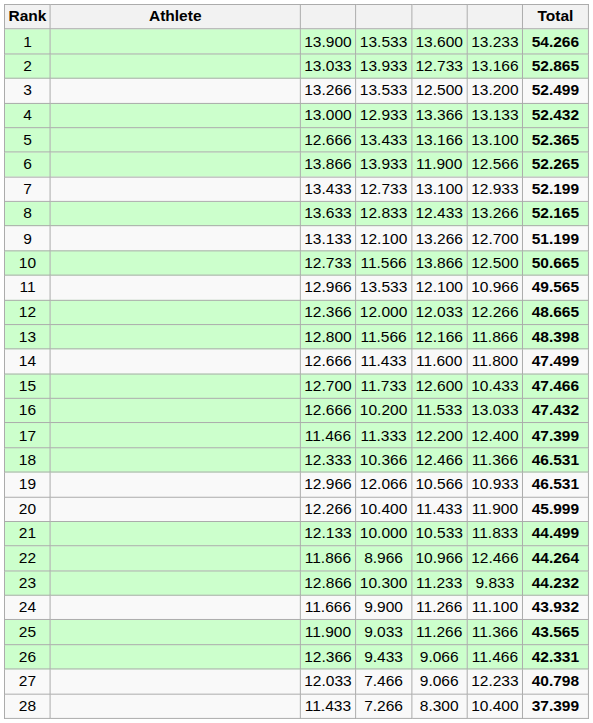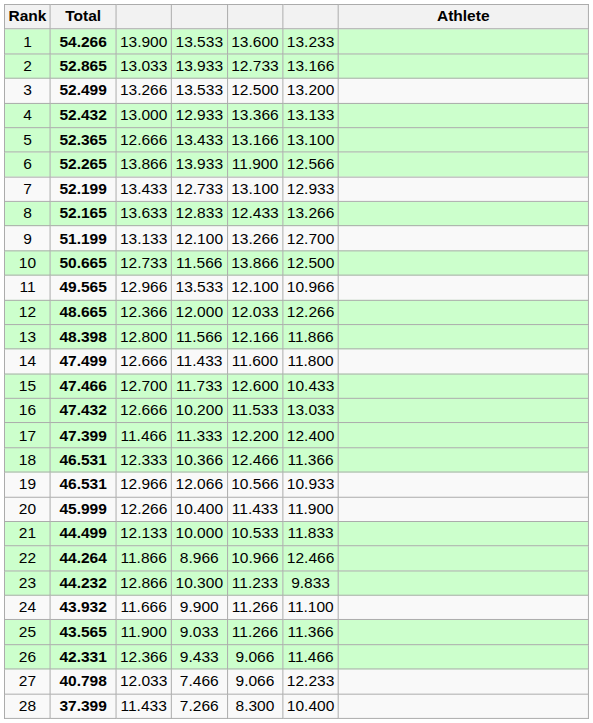 <table class=wikitable style="text-align:center">
 <tr>
 <th width=40>Rank</th>
-<th width=250>Athlete</th>
+<th width=60>Total</th>
 <th width=50></th>
 <th width=50></th>
 <th width=50></th>
 <th width=50></th>
-<th width=60>Total</th>
+<th width=250>Athlete</th>
 </tr>
 <tr bgcolor="ccffcc">
 <td>1</td>
-<td align=left></td>
+<td><strong>54.266</strong></td>
 <td>13.900</td>
 <td>13.533</td>
 <td>13.600</td>
 <td>13.233</td>
-<td><strong>54.266</strong></td>
+<td align=left></td>
 </tr>
 <tr bgcolor="ccffcc">
 <td>2</td>
-<td align=left></td>
+<td><strong>52.865</strong></td>
 <td>13.033</td>
 <td>13.933</td>
 <td>12.733</td>
 <td>13.166</td>
-<td><strong>52.865</strong></td>
+<td align=left></td>
 </tr>
 <tr>
 <td>3</td>
-<td align=left></td>
+<td><strong>52.499</strong></td>
 <td>13.266</td>
 <td>13.533</td>
 <td>12.500</td>
 <td>13.200</td>
-<td><strong>52.499</strong></td>
+<td align=left></td>
 </tr>
 <tr bgcolor="ccffcc">
 <td>4</td>
-<td align=left></td>
+<td><strong>52.432</strong></td>
 <td>13.000</td>
 <td>12.933</td>
 <td>13.366</td>
 <td>13.133</td>
-<td><strong>52.432</strong></td>
+<td align=left></td>
 </tr>
 <tr bgcolor="ccffcc">
 <td>5</td>
-<td align=left></td>
+<td><strong>52.365</strong></td>
 <td>12.666</td>
 <td>13.433</td>
 <td>13.166</td>
 <td>13.100</td>
-<td><strong>52.365</strong></td>
+<td align=left></td>
 </tr>
 <tr bgcolor="ccffcc">
 <td>6</td>
-<td align=left></td>
+<td><strong>52.265</strong></td>
 <td>13.866</td>
 <td>13.933</td>
 <td>11.900</td>
 <td>12.566</td>
-<td><strong>52.265</strong></td>
+<td align=left></td>
 </tr>
 <tr>
 <td>7</td>
-<td align=left></td>
+<td><strong>52.199</strong></td>
 <td>13.433</td>
 <td>12.733</td>
 <td>13.100</td>
 <td>12.933</td>
-<td><strong>52.199</strong></td>
+<td align=left></td>
 </tr>
 <tr bgcolor="ccffcc">
 <td>8</td>
-<td align=left></td>
+<td><strong>52.165</strong></td>
 <td>13.633</td>
 <td>12.833</td>
 <td>12.433</td>
 <td>13.266</td>
-<td><strong>52.165</strong></td>
+<td align=left></td>
 </tr>
 <tr>
 <td>9</td>
-<td align=left></td>
+<td><strong>51.199</strong></td>
 <td>13.133</td>
 <td>12.100</td>
 <td>13.266</td>
 <td>12.700</td>
-<td><strong>51.199</strong></td>
+<td align=left></td>
 </tr>
 <tr bgcolor="ccffcc">
 <td>10</td>
-<td align=left></td>
+<td><strong>50.665</strong></td>
 <td>12.733</td>
 <td>11.566</td>
 <td>13.866</td>
 <td>12.500</td>
-<td><strong>50.665</strong></td>
+<td align=left></td>
 </tr>
 <tr>
 <td>11</td>
-<td align=left></td>
+<td><strong>49.565</strong></td>
 <td>12.966</td>
 <td>13.533</td>
 <td>12.100</td>
 <td>10.966</td>
-<td><strong>49.565</strong></td>
+<td align=left></td>
 </tr>
 <tr bgcolor="ccffcc">
 <td>12</td>
-<td align=left></td>
+<td><strong>48.665</strong></td>
 <td>12.366</td>
 <td>12.000</td>
 <td>12.033</td>
 <td>12.266</td>
-<td><strong>48.665</strong></td>
+<td align=left></td>
 </tr>
 <tr bgcolor="ccffcc">
 <td>13</td>
-<td align=left></td>
+<td><strong>48.398</strong></td>
 <td>12.800</td>
 <td>11.566</td>
 <td>12.166</td>
 <td>11.866</td>
-<td><strong>48.398</strong></td>
+<td align=left></td>
 </tr>
 <tr>
 <td>14</td>
-<td align=left></td>
+<td><strong>47.499</strong></td>
 <td>12.666</td>
 <td>11.433</td>
 <td>11.600</td>
 <td>11.800</td>
-<td><strong>47.499</strong></td>
+<td align=left></td>
 </tr>
 <tr bgcolor="ccffcc">
 <td>15 </td>
-<td align=left></td>
+<td><strong>47.466</strong></td>
 <td>12.700</td>
 <td>11.733</td>
 <td>12.600</td>
 <td>10.433</td>
-<td><strong>47.466</strong></td>
+<td align=left></td>
 </tr>
 <tr bgcolor="ccffcc">
 <td>16</td>
-<td align=left></td>
+<td><strong>47.432</strong></td>
 <td>12.666</td>
 <td>10.200</td>
 <td>11.533</td>
 <td>13.033</td>
-<td><strong>47.432</strong></td>
+<td align=left></td>
 </tr>
 <tr bgcolor="ccffcc">
 <td>17</td>
-<td align=left></td>
+<td><strong>47.399</strong></td>
 <td>11.466</td>
 <td>11.333</td>
 <td>12.200</td>
 <td>12.400</td>
-<td><strong>47.399</strong></td>
+<td align=left></td>
 </tr>
 <tr bgcolor="ccffcc">
 <td>18</td>
-<td align=left></td>
+<td><strong>46.531</strong></td>
 <td>12.333</td>
 <td>10.366</td>
 <td>12.466</td>
 <td>11.366</td>
-<td><strong>46.531</strong></td>
+<td align=left></td>
 </tr>
 <tr>
 <td>19</td>
-<td align=left></td>
+<td><strong>46.531</strong></td>
 <td>12.966</td>
 <td>12.066</td>
 <td>10.566</td>
 <td>10.933</td>
-<td><strong>46.531</strong></td>
+<td align=left></td>
 </tr>
 <tr>
 <td>20</td>
-<td align=left></td>
+<td><strong>45.999</strong></td>
 <td>12.266</td>
 <td>10.400</td>
 <td>11.433</td>
 <td>11.900</td>
-<td><strong>45.999</strong></td>
+<td align=left></td>
 </tr>
 <tr bgcolor="ccffcc">
 <td>21</td>
-<td align=left></td>
+<td><strong>44.499</strong></td>
 <td>12.133</td>
 <td>10.000</td>
 <td>10.533</td>
 <td>11.833</td>
-<td><strong>44.499</strong></td>
+<td align=left></td>
 </tr>
 <tr bgcolor="ccffcc">
 <td>22</td>
-<td align=left></td>
+<td><strong>44.264</strong></td>
 <td>11.866</td>
 <td>8.966</td>
 <td>10.966</td>
 <td>12.466</td>
-<td><strong>44.264</strong></td>
+<td align=left></td>
 </tr>
 <tr bgcolor="ccffcc">
 <td>23 </td>
-<td align=left></td>
+<td><strong>44.232</strong></td>
 <td>12.866</td>
 <td>10.300</td>
 <td>11.233</td>
 <td>9.833</td>
-<td><strong>44.232</strong></td>
+<td align=left></td>
 </tr>
 <tr>
 <td>24 </td>
-<td align=left></td>
+<td><strong>43.932</strong></td>
 <td>11.666</td>
 <td>9.900</td>
 <td>11.266</td>
 <td>11.100</td>
-<td><strong>43.932</strong></td>
+<td align=left></td>
 </tr>
 <tr bgcolor="ccffcc">
 <td>25</td>
-<td align=left></td>
+<td><strong>43.565</strong></td>
 <td>11.900</td>
 <td>9.033</td>
 <td>11.266</td>
 <td>11.366</td>
-<td><strong>43.565</strong></td>
+<td align=left></td>
 </tr>
 <tr bgcolor="ccffcc">
 <td>26</td>
-<td align=left></td>
+<td><strong>42.331</strong></td>
 <td>12.366</td>
 <td>9.433</td>
 <td>9.066</td>
 <td>11.466</td>
-<td><strong>42.331</strong></td>
+<td align=left></td>
 </tr>
 <tr>
 <td>27</td>
-<td align=left></td>
+<td><strong>40.798</strong></td>
 <td>12.033</td>
 <td>7.466</td>
 <td>9.066</td>
 <td>12.233</td>
-<td><strong>40.798</strong></td>
+<td align=left></td>
 </tr>
 <tr>
 <td>28</td>
-<td align=left></td>
+<td><strong>37.399</strong></td>
 <td>11.433</td>
 <td>7.266</td>
 <td>8.300</td>
 <td>10.400</td>
-<td><strong>37.399</strong></td>
+<td align=left></td>
 </tr>
 </table>
